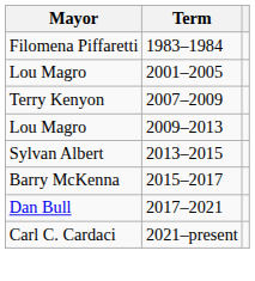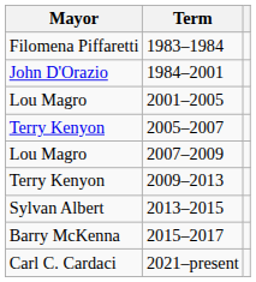 <table class="wikitable">
 <tr>
 <th>Mayor</th>
 <th>Term</th>
 <th></th>
 </tr>
 <tr>
 <td>Filomena Piffaretti</td>
 <td>1983–1984</td>
 <td></td>
 </tr>
 <tr>
+<td><a href='#'>John D'Orazio</a></td>
+<td>1984–2001</td>
+<td></td>
+</tr>
+<tr>
 <td>Lou Magro</td>
 <td>2001–2005</td>
 <td></td>
 </tr>
 <tr>
-<td>Terry Kenyon</td>
+<td><a href='#'>Terry Kenyon</a></td>
+<td>2005–2007</td>
+<td></td>
+</tr>
+<tr>
+<td>Lou Magro</td>
 <td>2007–2009</td>
 <td></td>
 </tr>
 <tr>
-<td>Lou Magro</td>
+<td>Terry Kenyon</td>
 <td>2009–2013</td>
 <td></td>
 </tr>
 <tr>
 <td>Sylvan Albert</td>
 <td>2013–2015</td>
 <td></td>
 </tr>
 <tr>
 <td>Barry McKenna</td>
 <td>2015–2017</td>
 <td></td>
 </tr>
 <tr>
-<td><a href='#'>Dan Bull</a></td>
-<td>2017–2021</td>
-<td></td>
-</tr>
-<tr>
 <td>Carl C. Cardaci</td>
 <td>2021–present</td>
 <td></td>
 </tr>
 </table>
